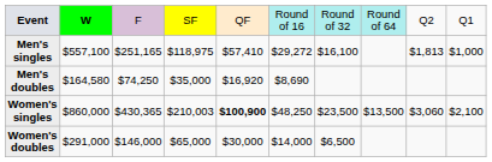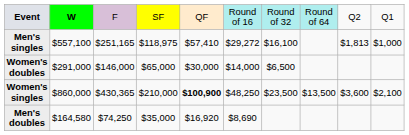 <table class=wikitable style=font-size:90%;text-align:center>
 <tr>
 <td width=130 bgcolor=dfe2e9><strong>Event</strong></td>
 <td width=80 bgcolor=lime><strong>W</strong></td>
 <td width=85 bgcolor=thistle>F</td>
 <td width=85 bgcolor=ffff00>SF</td>
 <td width=85 bgcolor=ffebcd>QF</td>
 <td width=85 bgcolor=afeeee>Round of 16</td>
 <td width=85 bgcolor=afeeee>Round of 32</td>
 <td width=85 bgcolor=afeeee>Round of 64</td>
 <td width=85>Q2</td>
 <td width=85>Q1</td>
 </tr>
 <tr>
 <th style=background:#ededed>Men's singles</th>
 <td>$557,100</td>
 <td>$251,165</td>
 <td>$118,975</td>
 <td>$57,410</td>
 <td>$29,272</td>
 <td>$16,100</td>
 <td></td>
 <td>$1,813</td>
 <td>$1,000</td>
 </tr>
 <tr>
+<th style=background:#ededed>Women's doubles</th>
+<td>$291,000</td>
+<td>$146,000</td>
+<td>$65,000</td>
+<td>$30,000</td>
+<td>$14,000</td>
+<td>$6,500</td>
+<td></td>
+<td></td>
+<td></td>
+</tr>
+<tr>
+<th style=background:#ededed>Women's singles</th>
+<td>$860,000</td>
+<td>$430,365</td>
+<td>$210,000</td>
+<td><strong>$100,900</strong></td>
+<td>$48,250</td>
+<td>$23,500</td>
+<td>$13,500</td>
+<td>$3,600</td>
+<td>$2,100</td>
+</tr>
+<tr>
 <th style=background:#ededed>Men's doubles</th>
 <td>$164,580</td>
 <td>$74,250</td>
 <td>$35,000</td>
 <td>$16,920</td>
 <td>$8,690</td>
 <td></td>
 <td></td>
 <td></td>
 <td></td>
 </tr>
-<tr>
-<th style=background:#ededed>Women's singles</th>
-<td>$860,000</td>
-<td>$430,365</td>
-<td>$210,003</td>
-<td><strong>$100,900</strong></td>
-<td>$48,250</td>
-<td>$23,500</td>
-<td>$13,500</td>
-<td>$3,060</td>
-<td>$2,100</td>
-</tr>
-<tr>
-<th style=background:#ededed>Women's doubles</th>
-<td>$291,000</td>
-<td>$146,000</td>
-<td>$65,000</td>
-<td>$30,000</td>
-<td>$14,000</td>
-<td>$6,500</td>
-<td></td>
-<td></td>
-<td></td>
-</tr>
 </table>
